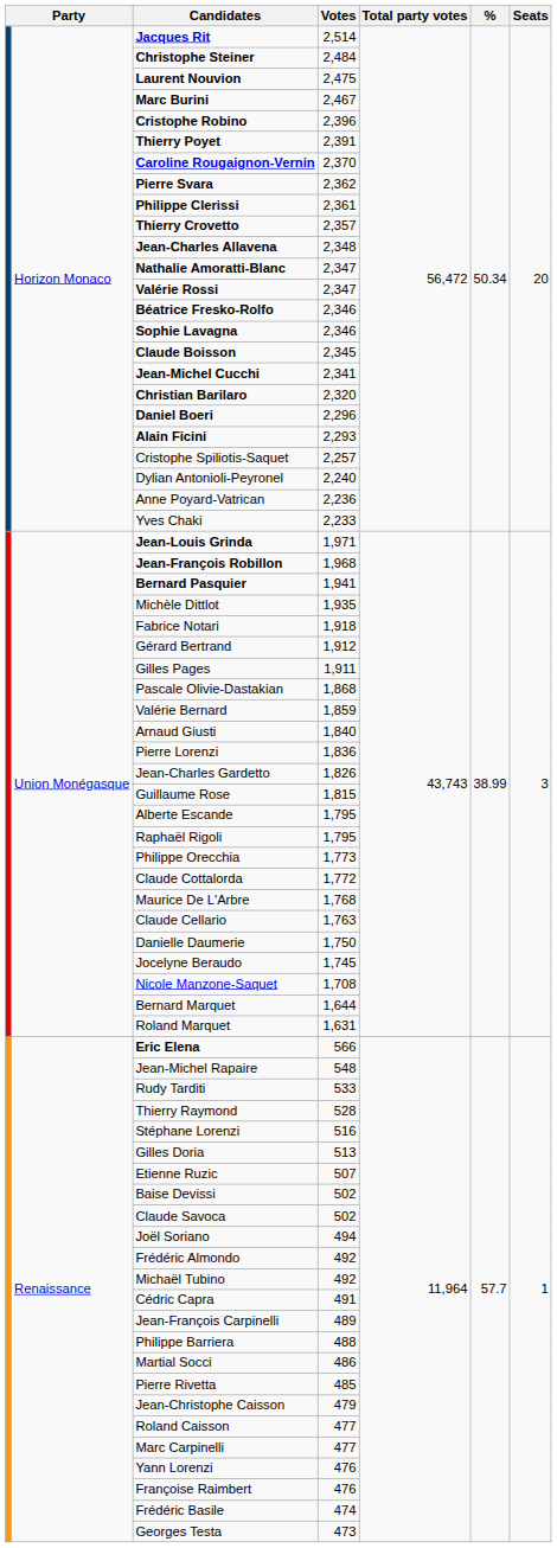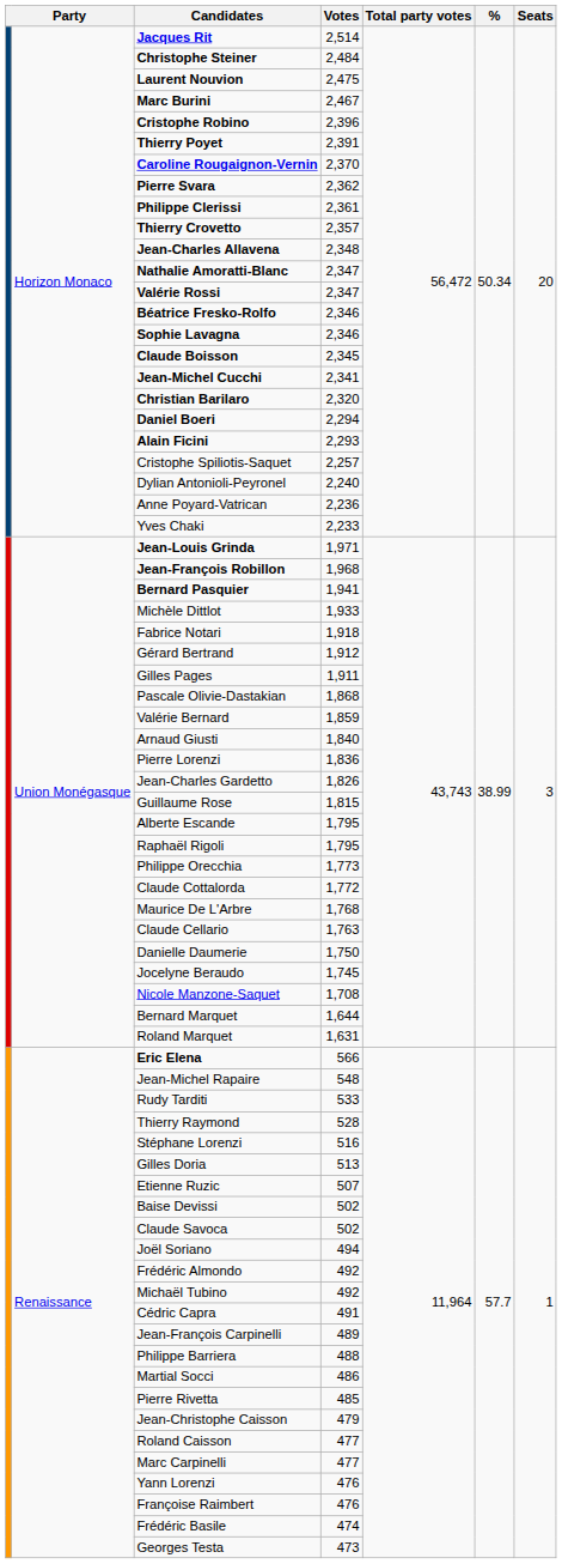 <table class="wikitable" style="text-align:right">
 <tr>
 <th colspan="2">Party</th>
 <th>Candidates</th>
 <th>Votes</th>
 <th>Total party votes</th>
 <th>%</th>
 <th>Seats</th>
 </tr>
 <tr>
 <td rowspan="24" bgcolor=#003F72></td>
 <td rowspan="24" align=left><a href='#'>Horizon Monaco</a></td>
 <td align="left"><strong><a href='#'>Jacques Rit</a></strong></td>
 <td>2,514</td>
 <td rowspan="24">56,472</td>
 <td rowspan="24">50.34</td>
 <td rowspan="24">20</td>
 </tr>
 <tr>
 <td align="left"><strong>Christophe Steiner</strong></td>
 <td>2,484</td>
 </tr>
 <tr>
 <td align="left"><strong>Laurent Nouvion</strong></td>
 <td>2,475</td>
 </tr>
 <tr>
 <td align="left"><strong>Marc Burini</strong></td>
 <td>2,467</td>
 </tr>
 <tr>
 <td align="left"><strong>Cristophe Robino</strong></td>
 <td>2,396</td>
 </tr>
 <tr>
 <td align="left"><strong>Thierry Poyet</strong></td>
 <td>2,391</td>
 </tr>
 <tr>
 <td align="left"><strong><a href='#'>Caroline Rougaignon-Vernin</a></strong></td>
 <td>2,370</td>
 </tr>
 <tr>
 <td align="left"><strong>Pierre Svara</strong></td>
 <td>2,362</td>
 </tr>
 <tr>
 <td align="left"><strong>Philippe Clerissi</strong></td>
 <td>2,361</td>
 </tr>
 <tr>
 <td align="left"><strong>Thierry Crovetto</strong></td>
 <td>2,357</td>
 </tr>
 <tr>
 <td align="left"><strong>Jean-Charles Allavena</strong></td>
 <td>2,348</td>
 </tr>
 <tr>
 <td align="left"><strong>Nathalie Amoratti-Blanc</strong></td>
 <td>2,347</td>
 </tr>
 <tr>
 <td align="left"><strong>Valérie Rossi</strong></td>
 <td>2,347</td>
 </tr>
 <tr>
 <td align="left"><strong>Béatrice Fresko-Rolfo</strong></td>
 <td>2,346</td>
 </tr>
 <tr>
 <td align="left"><strong>Sophie Lavagna</strong></td>
 <td>2,346</td>
 </tr>
 <tr>
 <td align="left"><strong>Claude Boisson</strong></td>
 <td>2,345</td>
 </tr>
 <tr>
 <td align="left"><strong>Jean-Michel Cucchi</strong></td>
 <td>2,341</td>
 </tr>
 <tr>
 <td align="left"><strong>Christian Barilaro</strong></td>
 <td>2,320</td>
 </tr>
 <tr>
 <td align="left"><strong>Daniel Boeri</strong></td>
-<td>2,296</td>
+<td>2,294</td>
 </tr>
 <tr>
 <td align="left"><strong>Alain Ficini</strong></td>
 <td>2,293</td>
 </tr>
 <tr>
 <td align="left">Cristophe Spiliotis-Saquet</td>
 <td>2,257</td>
 </tr>
 <tr>
 <td align="left">Dylian Antonioli-Peyronel</td>
 <td>2,240</td>
 </tr>
 <tr>
 <td align="left">Anne Poyard-Vatrican</td>
 <td>2,236</td>
 </tr>
 <tr>
 <td align="left">Yves Chaki</td>
 <td>2,233</td>
 </tr>
 <tr>
 <td rowspan="24" bgcolor="#DD0000"></td>
 <td rowspan="24" align="left"><a href='#'>Union Monégasque</a></td>
 <td align="left"><strong>Jean-Louis Grinda</strong></td>
 <td>1,971</td>
 <td rowspan="24">43,743</td>
 <td rowspan="24">38.99</td>
 <td rowspan="24">3</td>
 </tr>
 <tr>
 <td align="left"><strong>Jean-François Robillon</strong></td>
 <td>1,968</td>
 </tr>
 <tr>
 <td align="left"><strong>Bernard Pasquier</strong></td>
 <td>1,941</td>
 </tr>
 <tr>
 <td align="left">Michèle Dittlot</td>
-<td>1,935</td>
+<td>1,933</td>
 </tr>
 <tr>
 <td align="left">Fabrice Notari</td>
 <td>1,918</td>
 </tr>
 <tr>
 <td align="left">Gérard Bertrand</td>
 <td>1,912</td>
 </tr>
 <tr>
 <td align="left">Gilles Pages</td>
 <td>1,911</td>
 </tr>
 <tr>
 <td align="left">Pascale Olivie-Dastakian</td>
 <td>1,868</td>
 </tr>
 <tr>
 <td align="left">Valérie Bernard</td>
 <td>1,859</td>
 </tr>
 <tr>
 <td align="left">Arnaud Giusti</td>
 <td>1,840</td>
 </tr>
 <tr>
 <td align="left">Pierre Lorenzi</td>
 <td>1,836</td>
 </tr>
 <tr>
 <td align="left">Jean-Charles Gardetto</td>
 <td>1,826</td>
 </tr>
 <tr>
 <td align="left">Guillaume Rose</td>
 <td>1,815</td>
 </tr>
 <tr>
 <td align="left">Alberte Escande</td>
 <td>1,795</td>
 </tr>
 <tr>
 <td align="left">Raphaël Rigoli</td>
 <td>1,795</td>
 </tr>
 <tr>
 <td align="left">Philippe Orecchia</td>
 <td>1,773</td>
 </tr>
 <tr>
 <td align="left">Claude Cottalorda</td>
 <td>1,772</td>
 </tr>
 <tr>
 <td align="left">Maurice De L'Arbre</td>
 <td>1,768</td>
 </tr>
 <tr>
 <td align="left">Claude Cellario</td>
 <td>1,763</td>
 </tr>
 <tr>
 <td align="left">Danielle Daumerie</td>
 <td>1,750</td>
 </tr>
 <tr>
 <td align="left">Jocelyne Beraudo</td>
 <td>1,745</td>
 </tr>
 <tr>
 <td align="left"><a href='#'>Nicole Manzone-Saquet</a></td>
 <td>1,708</td>
 </tr>
 <tr>
 <td align="left">Bernard Marquet</td>
 <td>1,644</td>
 </tr>
 <tr>
 <td align="left">Roland Marquet</td>
 <td>1,631</td>
 </tr>
 <tr>
 <td rowspan="24" bgcolor=#FF9900></td>
 <td rowspan="24" align=left><a href='#'>Renaissance</a></td>
 <td align=left><strong>Eric Elena</strong></td>
 <td>566</td>
 <td rowspan="24">11,964</td>
 <td rowspan="24">57.7</td>
 <td rowspan="24">1</td>
 </tr>
 <tr>
 <td align=left>Jean-Michel Rapaire</td>
 <td>548</td>
 </tr>
 <tr>
 <td align=left>Rudy Tarditi</td>
 <td>533</td>
 </tr>
 <tr>
 <td align=left>Thierry Raymond</td>
 <td>528</td>
 </tr>
 <tr>
 <td align=left>Stéphane Lorenzi</td>
 <td>516</td>
 </tr>
 <tr>
 <td align=left>Gilles Doria</td>
 <td>513</td>
 </tr>
 <tr>
 <td align=left>Etienne Ruzic</td>
 <td>507</td>
 </tr>
 <tr>
 <td align=left>Baise Devissi</td>
 <td>502</td>
 </tr>
 <tr>
 <td align=left>Claude Savoca</td>
 <td>502</td>
 </tr>
 <tr>
 <td align=left>Joël Soriano</td>
 <td>494</td>
 </tr>
 <tr>
 <td align=left>Frédéric Almondo</td>
 <td>492</td>
 </tr>
 <tr>
 <td align=left>Michaël Tubino</td>
 <td>492</td>
 </tr>
 <tr>
 <td align=left>Cédric Capra</td>
 <td>491</td>
 </tr>
 <tr>
 <td align=left>Jean-François Carpinelli</td>
 <td>489</td>
 </tr>
 <tr>
 <td align=left>Philippe Barriera</td>
 <td>488</td>
 </tr>
 <tr>
 <td align=left>Martial Socci</td>
 <td>486</td>
 </tr>
 <tr>
 <td align=left>Pierre Rivetta</td>
 <td>485</td>
 </tr>
 <tr>
 <td align=left>Jean-Christophe Caisson</td>
 <td>479</td>
 </tr>
 <tr>
 <td align=left>Roland Caisson</td>
 <td>477</td>
 </tr>
 <tr>
 <td align=left>Marc Carpinelli</td>
 <td>477</td>
 </tr>
 <tr>
 <td align=left>Yann Lorenzi</td>
 <td>476</td>
 </tr>
 <tr>
 <td align=left>Françoise Raimbert</td>
 <td>476</td>
 </tr>
 <tr>
 <td align=left>Frédéric Basile</td>
 <td>474</td>
 </tr>
 <tr>
 <td align=left>Georges Testa</td>
 <td>473</td>
 </tr>
 </table>
